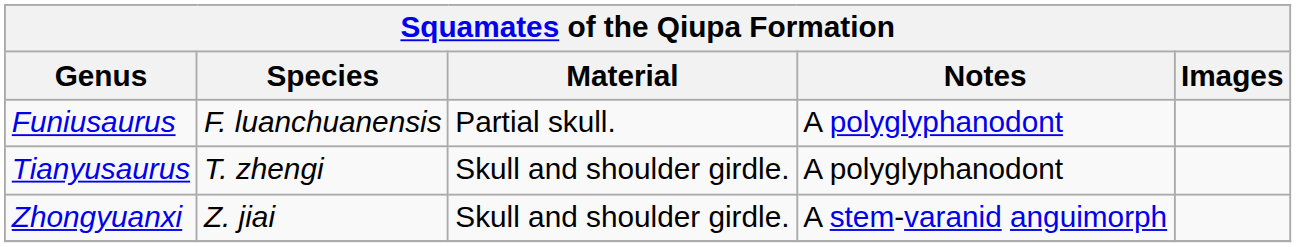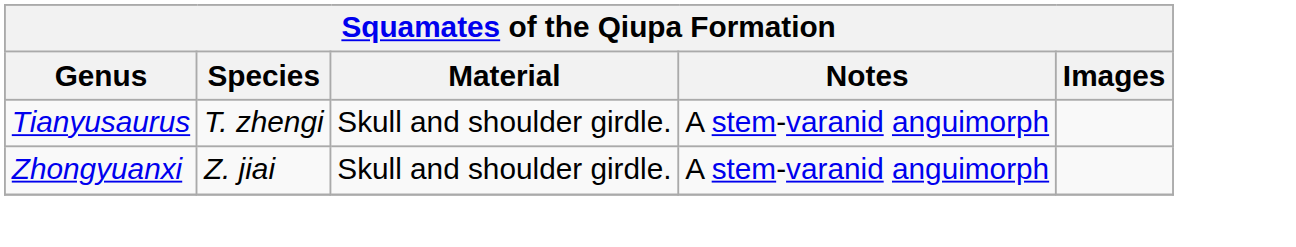 <table class="wikitable" align="center">
 <tr>
 <th colspan="5" align="center"><strong><a href='#'>Squamates</a> of the Qiupa Formation</strong></th>
 </tr>
 <tr>
 <th>Genus</th>
 <th>Species</th>
 <th>Material</th>
 <th>Notes</th>
 <th>Images</th>
 </tr>
 <tr>
-<td><em><a href='#'>Funiusaurus</a></em></td>
-<td><em>F. luanchuanensis</em></td>
-<td>Partial skull.</td>
-<td>A <a href='#'>polyglyphanodont</a></td>
-<td></td>
-</tr>
-<tr>
 <td><em><a href='#'>Tianyusaurus</a></em></td>
 <td><em>T. zhengi</em></td>
 <td>Skull and shoulder girdle.</td>
-<td>A polyglyphanodont</td>
+<td>A <a href='#'>stem</a>-<a href='#'>varanid</a> <a href='#'>anguimorph</a></td>
 <td></td>
 </tr>
 <tr>
 <td><em><a href='#'>Zhongyuanxi</a></em></td>
 <td><em>Z. jiai</em></td>
 <td>Skull and shoulder girdle.</td>
 <td>A <a href='#'>stem</a>-<a href='#'>varanid</a> <a href='#'>anguimorph</a></td>
 <td></td>
 </tr>
 <tr>
 </tr>
 </table>
